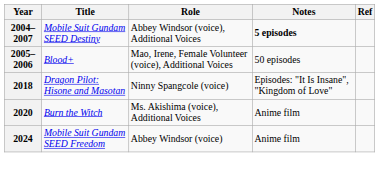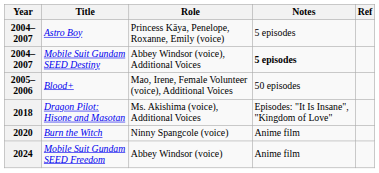 <table class="wikitable plainrowheaders sortable">
 <tr>
 <th scope="col">Year</th>
 <th scope="col">Title</th>
 <th scope="col">Role</th>
 <th scope="col" class="unsortable">Notes</th>
 <th scope="col" class="unsortable">Ref</th>
+</tr>
+<tr>
+<th scope="row">2004–2007</th>
+<td><em><a href='#'>Astro Boy</a></em></td>
+<td>Princess Kāya, Penelope, Roxanne, Emily (voice)</td>
+<td>5 episodes</td>
+<td></td>
 </tr>
 <tr>
 <th scope="row">2004–2007</th>
 <td><em><a href='#'>Mobile Suit Gundam SEED Destiny</a></em></td>
 <td>Abbey Windsor (voice), Additional Voices</td>
 <td><strong>5 episodes</strong></td>
 <td></td>
 </tr>
 <tr>
 <th scope="row">2005–2006</th>
 <td><em><a href='#'>Blood+</a></em></td>
 <td>Mao, Irene, Female Volunteer (voice), Additional Voices</td>
 <td>50 episodes</td>
 <td></td>
 </tr>
 <tr>
 <th scope="row">2018</th>
 <td><em><a href='#'>Dragon Pilot: Hisone and Masotan</a></em></td>
-<td>Ninny Spangcole (voice)</td>
+<td>Ms. Akishima (voice), Additional Voices</td>
 <td>Episodes: "It Is Insane", "Kingdom of Love"</td>
 <td></td>
 </tr>
 <tr>
 <th scope="row">2020</th>
 <td><em><a href='#'>Burn the Witch</a></em></td>
-<td>Ms. Akishima (voice), Additional Voices</td>
+<td>Ninny Spangcole (voice)</td>
 <td>Anime film</td>
 <td></td>
 </tr>
 <tr>
 <th scope="row">2024</th>
 <td><em><a href='#'>Mobile Suit Gundam SEED Freedom</a></em></td>
 <td>Abbey Windsor (voice)</td>
 <td>Anime film</td>
 <td></td>
 </tr>
 </table>
